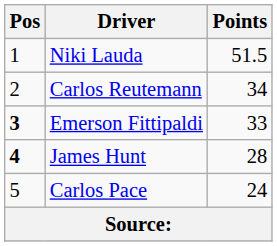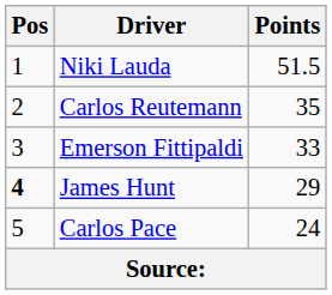 <table class="wikitable" style="font-size: 95%;">
 <tr>
 <th>Pos</th>
 <th>Driver</th>
 <th>Points</th>
 </tr>
 <tr>
 <td>1</td>
 <td> <a href='#'>Niki Lauda</a></td>
 <td align="right">51.5</td>
 </tr>
 <tr>
 <td>2</td>
 <td> <a href='#'>Carlos Reutemann</a></td>
-<td align="right">34</td>
+<td align="right">35</td>
 </tr>
 <tr>
-<td><strong>3</strong></td>
+<td>3</td>
 <td> <a href='#'>Emerson Fittipaldi</a></td>
 <td align="right">33</td>
 </tr>
 <tr>
 <td><strong>4</strong></td>
 <td> <a href='#'>James Hunt</a></td>
-<td align="right">28</td>
+<td align="right">29</td>
 </tr>
 <tr>
 <td>5</td>
 <td> <a href='#'>Carlos Pace</a></td>
 <td align="right">24</td>
 </tr>
 <tr>
 <th colspan=4>Source: </th>
 </tr>
 </table>
